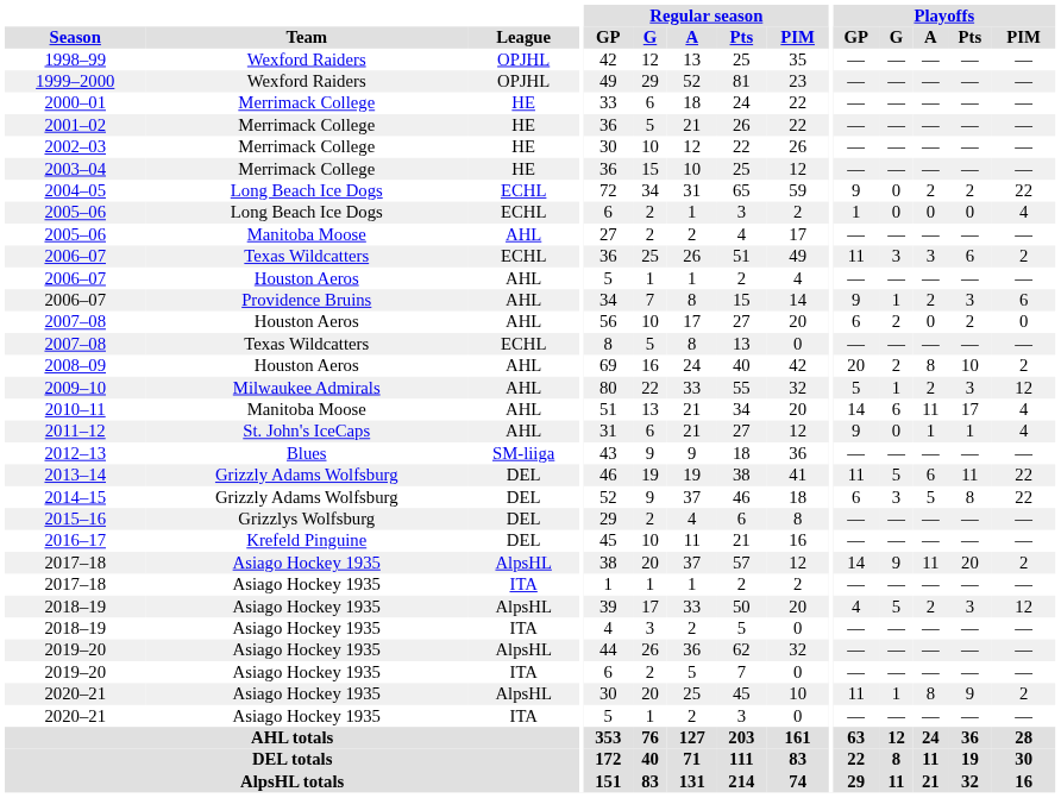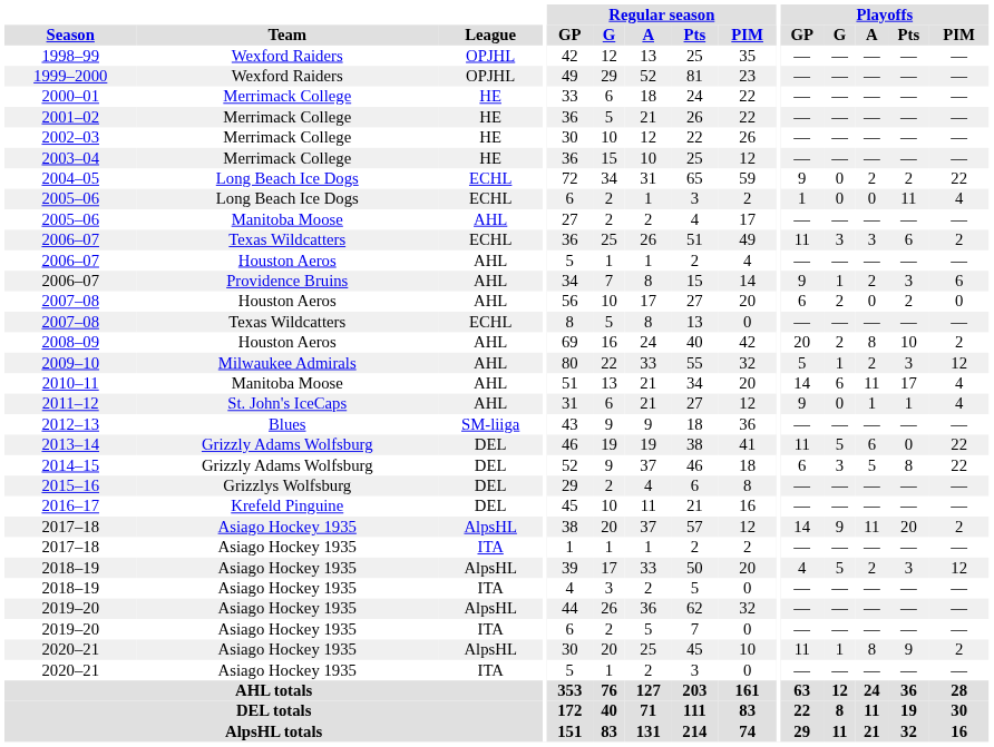 <table border="0" cellpadding="1" cellspacing="0" style="text-align:center; width:60em">
 <tr bgcolor="#e0e0e0">
 <th colspan="3" bgcolor="#ffffff"></th>
 <th rowspan="99" bgcolor="#ffffff"></th>
 <th colspan="5"><a href='#'>Regular season</a></th>
 <th rowspan="99" bgcolor="#ffffff"></th>
 <th colspan="5"><a href='#'>Playoffs</a></th>
 </tr>
 <tr bgcolor="#e0e0e0">
 <th><a href='#'>Season</a></th>
 <th>Team</th>
 <th>League</th>
 <th>GP</th>
 <th><a href='#'>G</a></th>
 <th><a href='#'>A</a></th>
 <th><a href='#'>Pts</a></th>
 <th><a href='#'>PIM</a></th>
 <th>GP</th>
 <th>G</th>
 <th>A</th>
 <th>Pts</th>
 <th>PIM</th>
 </tr>
 <tr>
 <td><a href='#'>1998–99</a></td>
 <td><a href='#'>Wexford Raiders</a></td>
 <td><a href='#'>OPJHL</a></td>
 <td>42</td>
 <td>12</td>
 <td>13</td>
 <td>25</td>
 <td>35</td>
 <td>—</td>
 <td>—</td>
 <td>—</td>
 <td>—</td>
 <td>—</td>
 </tr>
 <tr style="background:#f0f0f0;">
 <td><a href='#'>1999–2000</a></td>
 <td>Wexford Raiders</td>
 <td>OPJHL</td>
 <td>49</td>
 <td>29</td>
 <td>52</td>
 <td>81</td>
 <td>23</td>
 <td>—</td>
 <td>—</td>
 <td>—</td>
 <td>—</td>
 <td>—</td>
 </tr>
 <tr>
 <td><a href='#'>2000–01</a></td>
 <td><a href='#'>Merrimack College</a></td>
 <td><a href='#'>HE</a></td>
 <td>33</td>
 <td>6</td>
 <td>18</td>
 <td>24</td>
 <td>22</td>
 <td>—</td>
 <td>—</td>
 <td>—</td>
 <td>—</td>
 <td>—</td>
 </tr>
 <tr style="background:#f0f0f0;">
 <td><a href='#'>2001–02</a></td>
 <td>Merrimack College</td>
 <td>HE</td>
 <td>36</td>
 <td>5</td>
 <td>21</td>
 <td>26</td>
 <td>22</td>
 <td>—</td>
 <td>—</td>
 <td>—</td>
 <td>—</td>
 <td>—</td>
 </tr>
 <tr>
 <td><a href='#'>2002–03</a></td>
 <td>Merrimack College</td>
 <td>HE</td>
 <td>30</td>
 <td>10</td>
 <td>12</td>
 <td>22</td>
 <td>26</td>
 <td>—</td>
 <td>—</td>
 <td>—</td>
 <td>—</td>
 <td>—</td>
 </tr>
 <tr style="background:#f0f0f0;">
 <td><a href='#'>2003–04</a></td>
 <td>Merrimack College</td>
 <td>HE</td>
 <td>36</td>
 <td>15</td>
 <td>10</td>
 <td>25</td>
 <td>12</td>
 <td>—</td>
 <td>—</td>
 <td>—</td>
 <td>—</td>
 <td>—</td>
 </tr>
 <tr>
 <td><a href='#'>2004–05</a></td>
 <td><a href='#'>Long Beach Ice Dogs</a></td>
 <td><a href='#'>ECHL</a></td>
 <td>72</td>
 <td>34</td>
 <td>31</td>
 <td>65</td>
 <td>59</td>
 <td>9</td>
 <td>0</td>
 <td>2</td>
 <td>2</td>
 <td>22</td>
 </tr>
 <tr style="background:#f0f0f0;">
 <td><a href='#'>2005–06</a></td>
 <td>Long Beach Ice Dogs</td>
 <td>ECHL</td>
 <td>6</td>
 <td>2</td>
 <td>1</td>
 <td>3</td>
 <td>2</td>
 <td>1</td>
 <td>0</td>
 <td>0</td>
-<td>0</td>
+<td>11</td>
 <td>4</td>
 </tr>
 <tr>
 <td><a href='#'>2005–06</a></td>
 <td><a href='#'>Manitoba Moose</a></td>
 <td><a href='#'>AHL</a></td>
 <td>27</td>
 <td>2</td>
 <td>2</td>
 <td>4</td>
 <td>17</td>
 <td>—</td>
 <td>—</td>
 <td>—</td>
 <td>—</td>
 <td>—</td>
 </tr>
 <tr style="background:#f0f0f0;">
 <td><a href='#'>2006–07</a></td>
 <td><a href='#'>Texas Wildcatters</a></td>
 <td>ECHL</td>
 <td>36</td>
 <td>25</td>
 <td>26</td>
 <td>51</td>
 <td>49</td>
 <td>11</td>
 <td>3</td>
 <td>3</td>
 <td>6</td>
 <td>2</td>
 </tr>
 <tr>
 <td><a href='#'>2006–07</a></td>
 <td><a href='#'>Houston Aeros</a></td>
 <td>AHL</td>
 <td>5</td>
 <td>1</td>
 <td>1</td>
 <td>2</td>
 <td>4</td>
 <td>—</td>
 <td>—</td>
 <td>—</td>
 <td>—</td>
 <td>—</td>
 </tr>
 <tr style="background:#f0f0f0;">
 <td>2006–07</td>
 <td><a href='#'>Providence Bruins</a></td>
 <td>AHL</td>
 <td>34</td>
 <td>7</td>
 <td>8</td>
 <td>15</td>
 <td>14</td>
 <td>9</td>
 <td>1</td>
 <td>2</td>
 <td>3</td>
 <td>6</td>
 </tr>
 <tr>
 <td><a href='#'>2007–08</a></td>
 <td>Houston Aeros</td>
 <td>AHL</td>
 <td>56</td>
 <td>10</td>
 <td>17</td>
 <td>27</td>
 <td>20</td>
 <td>6</td>
 <td>2</td>
 <td>0</td>
 <td>2</td>
 <td>0</td>
 </tr>
 <tr style="background:#f0f0f0;">
 <td><a href='#'>2007–08</a></td>
 <td>Texas Wildcatters</td>
 <td>ECHL</td>
 <td>8</td>
 <td>5</td>
 <td>8</td>
 <td>13</td>
 <td>0</td>
 <td>—</td>
 <td>—</td>
 <td>—</td>
 <td>—</td>
 <td>—</td>
 </tr>
 <tr>
 <td><a href='#'>2008–09</a></td>
 <td>Houston Aeros</td>
 <td>AHL</td>
 <td>69</td>
 <td>16</td>
 <td>24</td>
 <td>40</td>
 <td>42</td>
 <td>20</td>
 <td>2</td>
 <td>8</td>
 <td>10</td>
 <td>2</td>
 </tr>
 <tr style="background:#f0f0f0;">
 <td><a href='#'>2009–10</a></td>
 <td><a href='#'>Milwaukee Admirals</a></td>
 <td>AHL</td>
 <td>80</td>
 <td>22</td>
 <td>33</td>
 <td>55</td>
 <td>32</td>
 <td>5</td>
 <td>1</td>
 <td>2</td>
 <td>3</td>
 <td>12</td>
 </tr>
 <tr>
 <td><a href='#'>2010–11</a></td>
 <td>Manitoba Moose</td>
 <td>AHL</td>
 <td>51</td>
 <td>13</td>
 <td>21</td>
 <td>34</td>
 <td>20</td>
 <td>14</td>
 <td>6</td>
 <td>11</td>
 <td>17</td>
 <td>4</td>
 </tr>
 <tr style="background:#f0f0f0;">
 <td><a href='#'>2011–12</a></td>
 <td><a href='#'>St. John's IceCaps</a></td>
 <td>AHL</td>
 <td>31</td>
 <td>6</td>
 <td>21</td>
 <td>27</td>
 <td>12</td>
 <td>9</td>
 <td>0</td>
 <td>1</td>
 <td>1</td>
 <td>4</td>
 </tr>
 <tr>
 <td><a href='#'>2012–13</a></td>
 <td><a href='#'>Blues</a></td>
 <td><a href='#'>SM-liiga</a></td>
 <td>43</td>
 <td>9</td>
 <td>9</td>
 <td>18</td>
 <td>36</td>
 <td>—</td>
 <td>—</td>
 <td>—</td>
 <td>—</td>
 <td>—</td>
 </tr>
 <tr style="background:#f0f0f0;">
 <td><a href='#'>2013–14</a></td>
 <td><a href='#'>Grizzly Adams Wolfsburg</a></td>
 <td>DEL</td>
 <td>46</td>
 <td>19</td>
 <td>19</td>
 <td>38</td>
 <td>41</td>
 <td>11</td>
 <td>5</td>
 <td>6</td>
-<td>11</td>
+<td>0</td>
 <td>22</td>
 </tr>
 <tr>
 <td><a href='#'>2014–15</a></td>
 <td>Grizzly Adams Wolfsburg</td>
 <td>DEL</td>
 <td>52</td>
 <td>9</td>
 <td>37</td>
 <td>46</td>
 <td>18</td>
 <td>6</td>
 <td>3</td>
 <td>5</td>
 <td>8</td>
 <td>22</td>
 </tr>
 <tr style="background:#f0f0f0;">
 <td><a href='#'>2015–16</a></td>
 <td>Grizzlys Wolfsburg</td>
 <td>DEL</td>
 <td>29</td>
 <td>2</td>
 <td>4</td>
 <td>6</td>
 <td>8</td>
 <td>—</td>
 <td>—</td>
 <td>—</td>
 <td>—</td>
 <td>—</td>
 </tr>
 <tr>
 <td><a href='#'>2016–17</a></td>
 <td><a href='#'>Krefeld Pinguine</a></td>
 <td>DEL</td>
 <td>45</td>
 <td>10</td>
 <td>11</td>
 <td>21</td>
 <td>16</td>
 <td>—</td>
 <td>—</td>
 <td>—</td>
 <td>—</td>
 <td>—</td>
 </tr>
 <tr style="background:#f0f0f0;">
 <td>2017–18</td>
 <td><a href='#'>Asiago Hockey 1935</a></td>
 <td><a href='#'>AlpsHL</a></td>
 <td>38</td>
 <td>20</td>
 <td>37</td>
 <td>57</td>
 <td>12</td>
 <td>14</td>
 <td>9</td>
 <td>11</td>
 <td>20</td>
 <td>2</td>
 </tr>
 <tr>
 <td>2017–18</td>
 <td>Asiago Hockey 1935</td>
 <td><a href='#'>ITA</a></td>
 <td>1</td>
 <td>1</td>
 <td>1</td>
 <td>2</td>
 <td>2</td>
 <td>—</td>
 <td>—</td>
 <td>—</td>
 <td>—</td>
 <td>—</td>
 </tr>
 <tr style="background:#f0f0f0;">
 <td>2018–19</td>
 <td>Asiago Hockey 1935</td>
 <td>AlpsHL</td>
 <td>39</td>
 <td>17</td>
 <td>33</td>
 <td>50</td>
 <td>20</td>
 <td>4</td>
 <td>5</td>
 <td>2</td>
 <td>3</td>
 <td>12</td>
 </tr>
 <tr>
 <td>2018–19</td>
 <td>Asiago Hockey 1935</td>
 <td>ITA</td>
 <td>4</td>
 <td>3</td>
 <td>2</td>
 <td>5</td>
 <td>0</td>
 <td>—</td>
 <td>—</td>
 <td>—</td>
 <td>—</td>
 <td>—</td>
 </tr>
 <tr style="background:#f0f0f0;">
 <td>2019–20</td>
 <td>Asiago Hockey 1935</td>
 <td>AlpsHL</td>
 <td>44</td>
 <td>26</td>
 <td>36</td>
 <td>62</td>
 <td>32</td>
 <td>—</td>
 <td>—</td>
 <td>—</td>
 <td>—</td>
 <td>—</td>
 </tr>
 <tr>
 <td>2019–20</td>
 <td>Asiago Hockey 1935</td>
 <td>ITA</td>
 <td>6</td>
 <td>2</td>
 <td>5</td>
 <td>7</td>
 <td>0</td>
 <td>—</td>
 <td>—</td>
 <td>—</td>
 <td>—</td>
 <td>—</td>
 </tr>
 <tr style="background:#f0f0f0;">
 <td>2020–21</td>
 <td>Asiago Hockey 1935</td>
 <td>AlpsHL</td>
 <td>30</td>
 <td>20</td>
 <td>25</td>
 <td>45</td>
 <td>10</td>
 <td>11</td>
 <td>1</td>
 <td>8</td>
 <td>9</td>
 <td>2</td>
 </tr>
 <tr>
 <td>2020–21</td>
 <td>Asiago Hockey 1935</td>
 <td>ITA</td>
 <td>5</td>
 <td>1</td>
 <td>2</td>
 <td>3</td>
 <td>0</td>
 <td>—</td>
 <td>—</td>
 <td>—</td>
 <td>—</td>
 <td>—</td>
 </tr>
 <tr style="background:#e0e0e0;">
 <th colspan="3">AHL totals</th>
 <th>353</th>
 <th>76</th>
 <th>127</th>
 <th>203</th>
 <th>161</th>
 <th>63</th>
 <th>12</th>
 <th>24</th>
 <th>36</th>
 <th>28</th>
 </tr>
 <tr style="background:#e0e0e0;">
 <th colspan="3">DEL totals</th>
 <th>172</th>
 <th>40</th>
 <th>71</th>
 <th>111</th>
 <th>83</th>
 <th>22</th>
 <th>8</th>
 <th>11</th>
 <th>19</th>
 <th>30</th>
 </tr>
 <tr style="background:#e0e0e0;">
 <th colspan="3">AlpsHL totals</th>
 <th>151</th>
 <th>83</th>
 <th>131</th>
 <th>214</th>
 <th>74</th>
 <th>29</th>
 <th>11</th>
 <th>21</th>
 <th>32</th>
 <th>16</th>
 </tr>
 </table>
